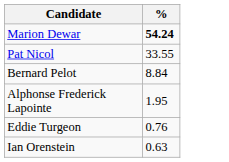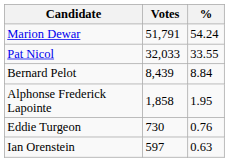 <table class="wikitable">
 <tr>
 <th style="width: 170px">Candidate</th>
+<th style="width: 50px">Votes</th>
 <th style="width: 40px">%</th>
 </tr>
 <tr>
 <td><a href='#'>Marion Dewar</a></td>
-<td><strong>54.24</strong></td>
+<td>51,791</td>
+<td>54.24</td>
 </tr>
 <tr>
 <td><a href='#'>Pat Nicol</a></td>
+<td>32,033</td>
 <td>33.55</td>
 </tr>
 <tr>
 <td>Bernard Pelot</td>
+<td>8,439</td>
 <td>8.84</td>
 </tr>
 <tr>
 <td>Alphonse Frederick Lapointe</td>
+<td>1,858</td>
 <td>1.95</td>
 </tr>
 <tr>
 <td>Eddie Turgeon</td>
+<td>730</td>
 <td>0.76</td>
 </tr>
 <tr>
 <td>Ian Orenstein</td>
+<td>597</td>
 <td>0.63</td>
 </tr>
 </table>
